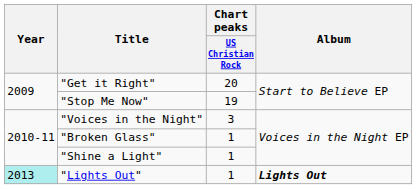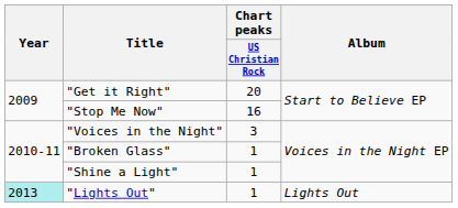 <table class="wikitable">
 <tr>
 <th rowspan="2">Year</th>
 <th rowspan="2">Title</th>
 <th colspan="1">Chart peaks</th>
 <th rowspan="2">Album</th>
 </tr>
 <tr style="font-size:75%;line-height:1.3;vertical-align:top">
 <th style="width:3em"><a href='#'>US Christian Rock</a></th>
 </tr>
 <tr>
 <td rowspan="2">2009</td>
 <td>"Get it Right"</td>
 <td style="text-align:center;">20</td>
 <td rowspan="2"><em>Start to Believe</em> EP</td>
 </tr>
 <tr>
 <td>"Stop Me Now"</td>
-<td style="text-align:center;">19</td>
+<td style="text-align:center;">16</td>
 </tr>
 <tr>
 <td rowspan="3">2010-11</td>
 <td>"Voices in the Night"</td>
 <td style="text-align:center;">3</td>
 <td rowspan="3"><em>Voices in the Night</em> EP</td>
 </tr>
 <tr>
 <td>"Broken Glass"</td>
 <td style="text-align:center;">1</td>
 </tr>
 <tr>
 <td>"Shine a Light"</td>
 <td style="text-align:center;">1</td>
 </tr>
 <tr>
 <td style="background: paleturquoise;">2013</td>
 <td>"<a href='#'>Lights Out</a>"</td>
 <td style="text-align:center;">1</td>
-<td><strong><em>Lights Out</em></strong></td>
+<td><em>Lights Out</em></td>
 </tr>
 </table>
